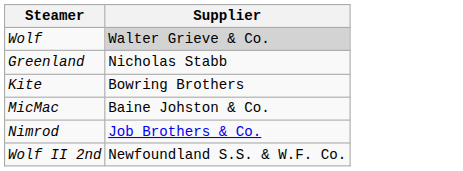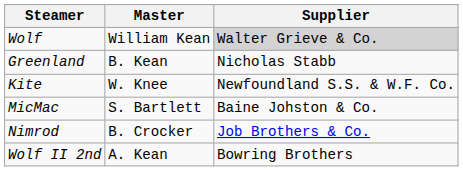 <table class="wikitable">
 <tr>
 <th>Steamer</th>
+<th>Master</th>
 <th>Supplier</th>
 </tr>
 <tr>
 <td><em>Wolf</em></td>
+<td>William Kean</td>
 <td style="background: lightgrey;">Walter Grieve & Co.</td>
 </tr>
 <tr>
 <td><em>Greenland</em></td>
+<td>B. Kean</td>
 <td>Nicholas Stabb</td>
 </tr>
 <tr>
 <td><em>Kite</em></td>
-<td>Bowring Brothers</td>
+<td>W. Knee</td>
+<td>Newfoundland S.S. & W.F. Co.</td>
 </tr>
 <tr>
 <td><em>MicMac</em></td>
+<td>S. Bartlett</td>
 <td>Baine Johston & Co.</td>
 </tr>
 <tr>
 <td><em>Nimrod</em></td>
+<td>B. Crocker</td>
 <td><a href='#'>Job Brothers & Co.</a></td>
 </tr>
 <tr>
 <td><em>Wolf II 2nd</em></td>
-<td>Newfoundland S.S. & W.F. Co.</td>
+<td>A. Kean</td>
+<td>Bowring Brothers</td>
 </tr>
 </table>
